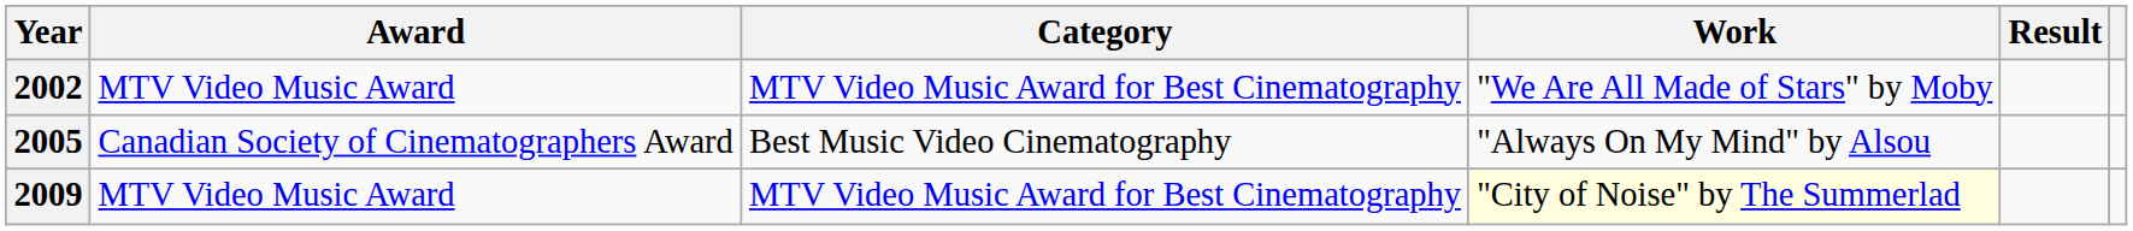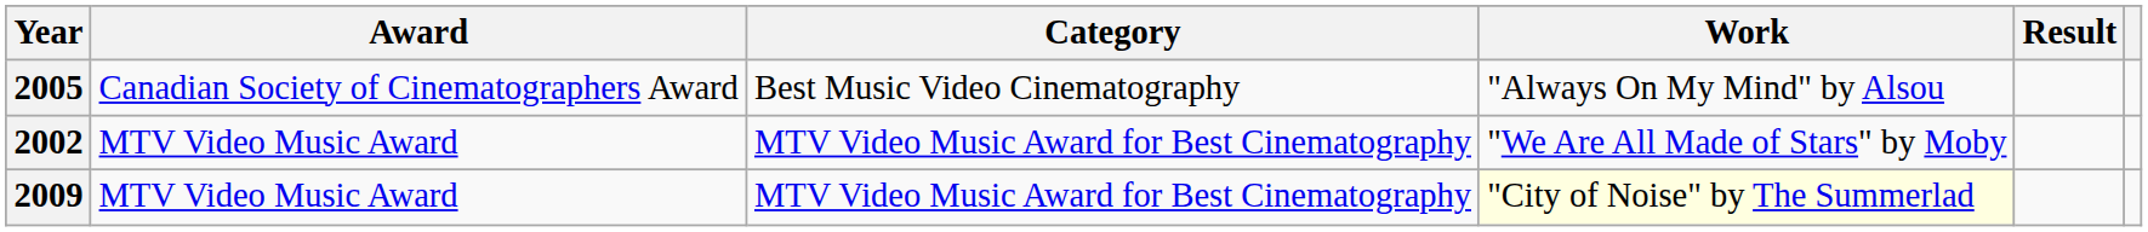 <table class="wikitable plainrowheaders sortable">
 <tr>
 <th scope="col">Year</th>
 <th scope="col">Award</th>
 <th scope="col">Category</th>
 <th scope="col">Work</th>
 <th scope="col" class="unsortable">Result</th>
 <th scope="col" class="unsortable"></th>
 </tr>
 <tr>
+<th scope="row">2005</th>
+<td><a href='#'>Canadian Society of Cinematographers</a> Award</td>
+<td>Best Music Video Cinematography</td>
+<td>"Always On My Mind" by <a href='#'>Alsou</a></td>
+<td></td>
+<td style="text-align:center;"></td>
+</tr>
+<tr>
 <th scope="row">2002</th>
 <td><a href='#'>MTV Video Music Award</a></td>
 <td><a href='#'>MTV Video Music Award for Best Cinematography</a></td>
 <td>"<a href='#'>We Are All Made of Stars</a>" by <a href='#'>Moby</a></td>
-<td></td>
-<td style="text-align:center;"></td>
-</tr>
-<tr>
-<th scope="row">2005</th>
-<td><a href='#'>Canadian Society of Cinematographers</a> Award</td>
-<td>Best Music Video Cinematography</td>
-<td>"Always On My Mind" by <a href='#'>Alsou</a></td>
 <td></td>
 <td style="text-align:center;"></td>
 </tr>
 <tr>
 <th scope="row">2009</th>
 <td><a href='#'>MTV Video Music Award</a></td>
 <td><a href='#'>MTV Video Music Award for Best Cinematography</a></td>
 <td style="background: lightyellow;">"City of Noise" by <a href='#'>The Summerlad</a></td>
 <td></td>
 <td style="text-align:center;"></td>
 </tr>
 </table>
